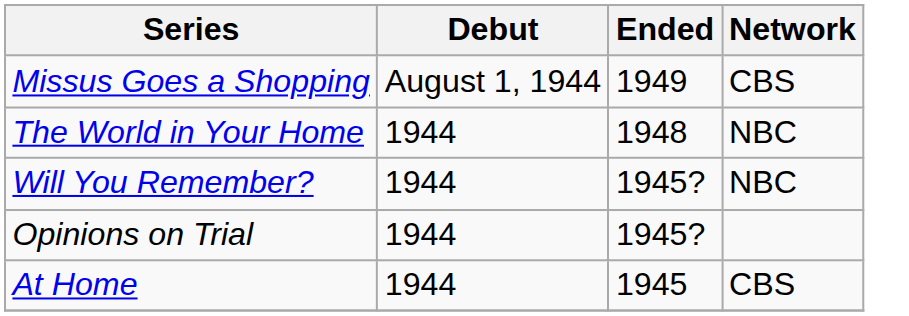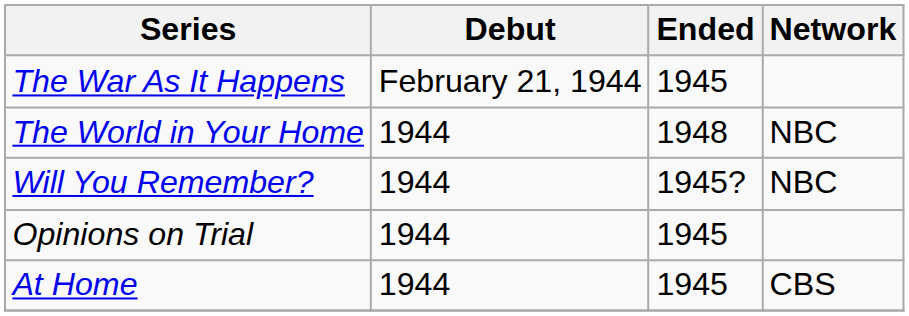 <table class="wikitable">
 <tr>
 <th>Series</th>
 <th>Debut</th>
 <th>Ended</th>
 <th>Network</th>
 </tr>
 <tr>
-<td><em><a href='#'>Missus Goes a Shopping</a></em></td>
-<td>August 1, 1944</td>
-<td>1949</td>
-<td>CBS</td>
+<td><em><a href='#'>The War As It Happens</a></em></td>
+<td>February 21, 1944</td>
+<td>1945</td>
+<td></td>
 </tr>
 <tr>
 <td><em><a href='#'>The World in Your Home</a></em></td>
 <td>1944</td>
 <td>1948</td>
 <td>NBC</td>
 </tr>
 <tr>
 <td><em><a href='#'>Will You Remember?</a></em></td>
 <td>1944</td>
 <td>1945?</td>
 <td>NBC</td>
 </tr>
 <tr>
 <td><em>Opinions on Trial</em></td>
 <td>1944</td>
-<td>1945?</td>
+<td>1945</td>
 <td></td>
 </tr>
 <tr>
 <td><em><a href='#'>At Home</a></em></td>
 <td>1944</td>
 <td>1945</td>
 <td>CBS</td>
 </tr>
 <tr>
 </tr>
 </table>
